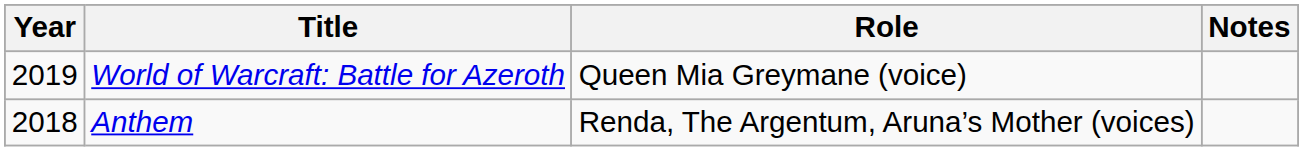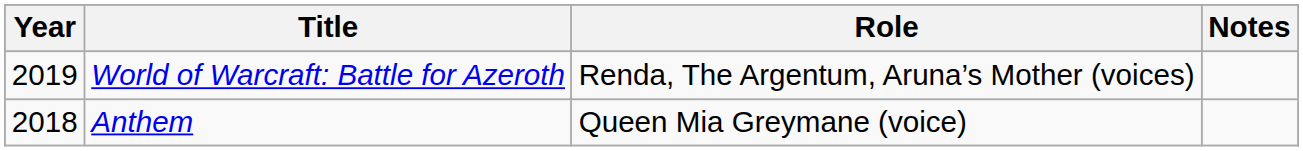 <table class="wikitable sortable">
 <tr>
 <th>Year</th>
 <th>Title</th>
 <th>Role</th>
 <th class="unsortable">Notes</th>
 </tr>
 <tr>
 <td>2019</td>
 <td><em><a href='#'>World of Warcraft: Battle for Azeroth</a></em></td>
-<td>Queen Mia Greymane (voice)</td>
+<td>Renda, The Argentum, Aruna’s Mother (voices)</td>
 <td></td>
 </tr>
 <tr>
 <td>2018</td>
 <td><a href='#'><em>Anthem</em></a></td>
-<td>Renda, The Argentum, Aruna’s Mother (voices)</td>
+<td>Queen Mia Greymane (voice)</td>
 <td></td>
 </tr>
 </table>
